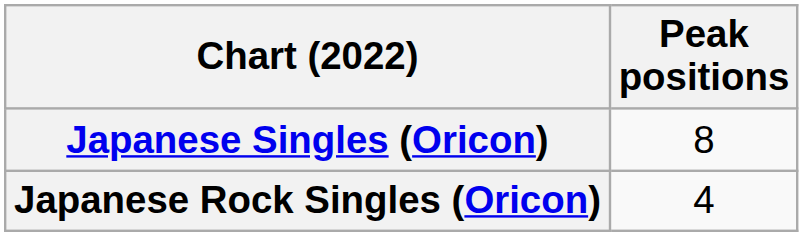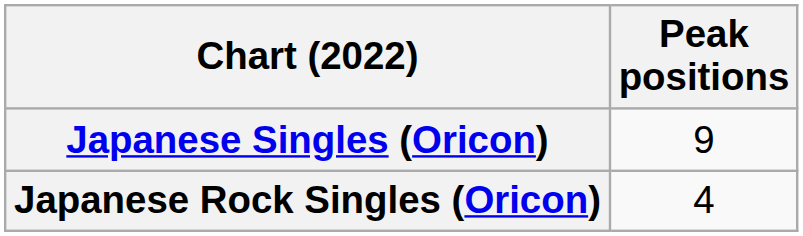 <table class="wikitable sortable plainrowheaders" style="text-align:center">
 <tr>
 <th scope="col">Chart (2022)</th>
 <th scope="col">Peak<br>positions</th>
 </tr>
 <tr>
 <th scope="row"><a href='#'>Japanese Singles</a> (<a href='#'>Oricon</a>)</th>
-<td style="text-align:center">8</td>
+<td style="text-align:center">9</td>
 </tr>
 <tr>
 <th scope="row">Japanese Rock Singles (<a href='#'>Oricon</a>)</th>
 <td style="text-align:center">4</td>
 </tr>
 </table>
